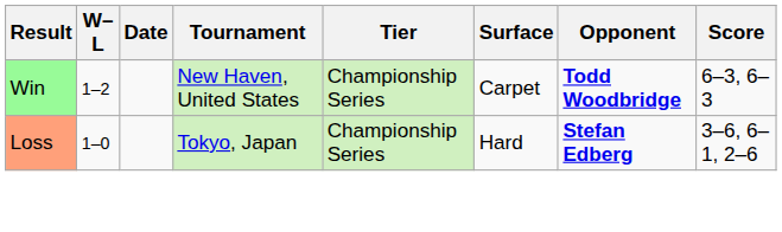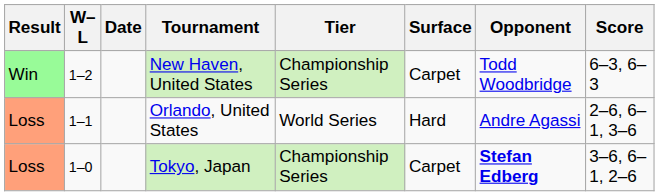 <table class="sortable wikitable">
 <tr>
 <th>Result</th>
 <th class=unsortable>W–L</th>
 <th>Date</th>
 <th>Tournament</th>
 <th>Tier</th>
 <th>Surface</th>
 <th>Opponent</th>
 <th class=unsortable>Score</th>
 </tr>
 <tr>
 <td style="background:#98fb98;">Win</td>
 <td><small>1–2</small></td>
 <td><a href='#'></a></td>
 <td style="background:#d0f0c0;"><a href='#'>New Haven</a>, United States</td>
 <td style="background:#d0f0c0;">Championship Series</td>
 <td>Carpet</td>
-<td><strong> <a href='#'>Todd Woodbridge</a></strong></td>
+<td> <a href='#'>Todd Woodbridge</a></td>
 <td>6–3, 6–3</td>
+</tr>
+<tr>
+<td bgcolor=FFA07A>Loss</td>
+<td><small>1–1</small></td>
+<td><a href='#'></a></td>
+<td><a href='#'>Orlando</a>, United States</td>
+<td>World Series</td>
+<td>Hard</td>
+<td> <a href='#'>Andre Agassi</a></td>
+<td>2–6, 6–1, 3–6</td>
 </tr>
 <tr>
 <td bgcolor=FFA07A>Loss</td>
 <td><small>1–0</small></td>
 <td><a href='#'></a></td>
 <td style="background:#d0f0c0;"><a href='#'>Tokyo</a>, Japan</td>
 <td style="background:#d0f0c0;">Championship Series</td>
-<td>Hard</td>
+<td>Carpet</td>
 <td><strong> <a href='#'>Stefan Edberg</a></strong></td>
 <td>3–6, 6–1, 2–6</td>
 </tr>
 </table>
